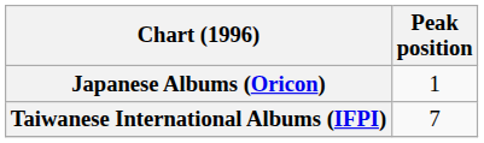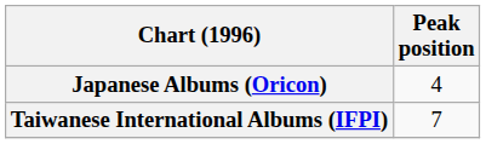 <table class="wikitable sortable plainrowheaders">
 <tr>
 <th>Chart (1996)</th>
 <th>Peak<br>position</th>
 </tr>
 <tr>
 <th scope="row">Japanese Albums (<a href='#'>Oricon</a>)</th>
-<td align="center">1</td>
+<td align="center">4</td>
 </tr>
 <tr>
 <th scope="row">Taiwanese International Albums (<a href='#'>IFPI</a>)</th>
 <td style="text-align:center;">7</td>
 </tr>
 <tr>
 </tr>
 </table>
